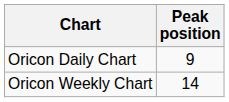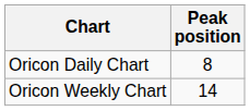 <table class="wikitable">
 <tr>
 <th>Chart</th>
 <th>Peak<br>position</th>
 </tr>
 <tr>
 <td>Oricon Daily Chart</td>
-<td align=center>9</td>
+<td align=center>8</td>
 </tr>
 <tr>
 <td>Oricon Weekly Chart</td>
 <td align=center>14</td>
 </tr>
 </table>
